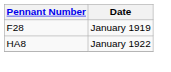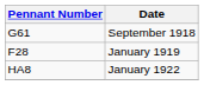 <table class="wikitable" style="text-align:left">
 <tr>
 <th><a href='#'>Pennant Number</a></th>
 <th>Date</th>
+</tr>
+<tr>
+<td>G61</td>
+<td>September 1918</td>
 </tr>
 <tr>
 <td>F28</td>
 <td>January 1919</td>
 </tr>
 <tr>
 <td>HA8</td>
 <td>January 1922</td>
 </tr>
 <tr>
 </tr>
 </table>
